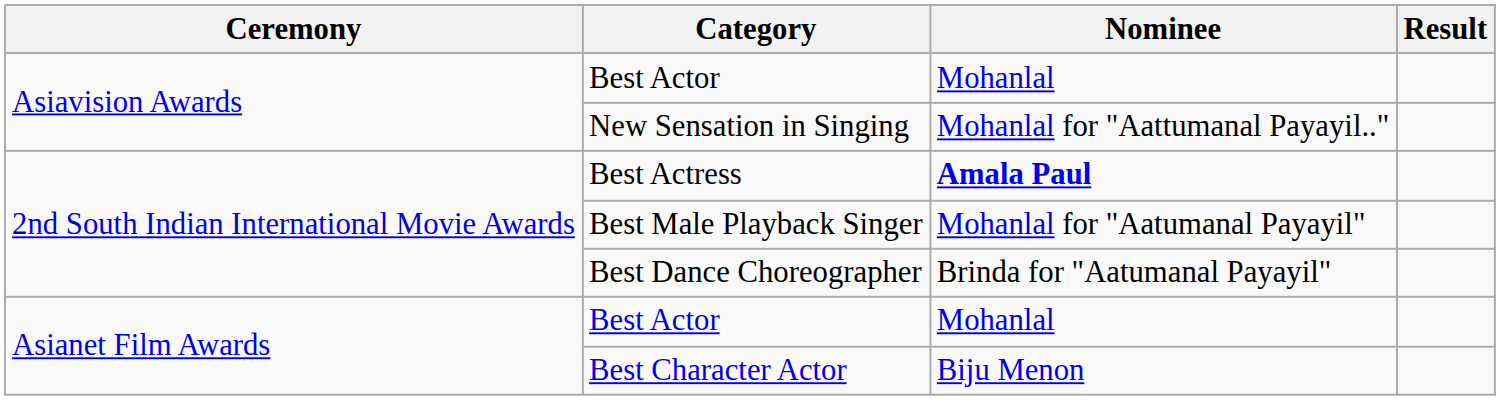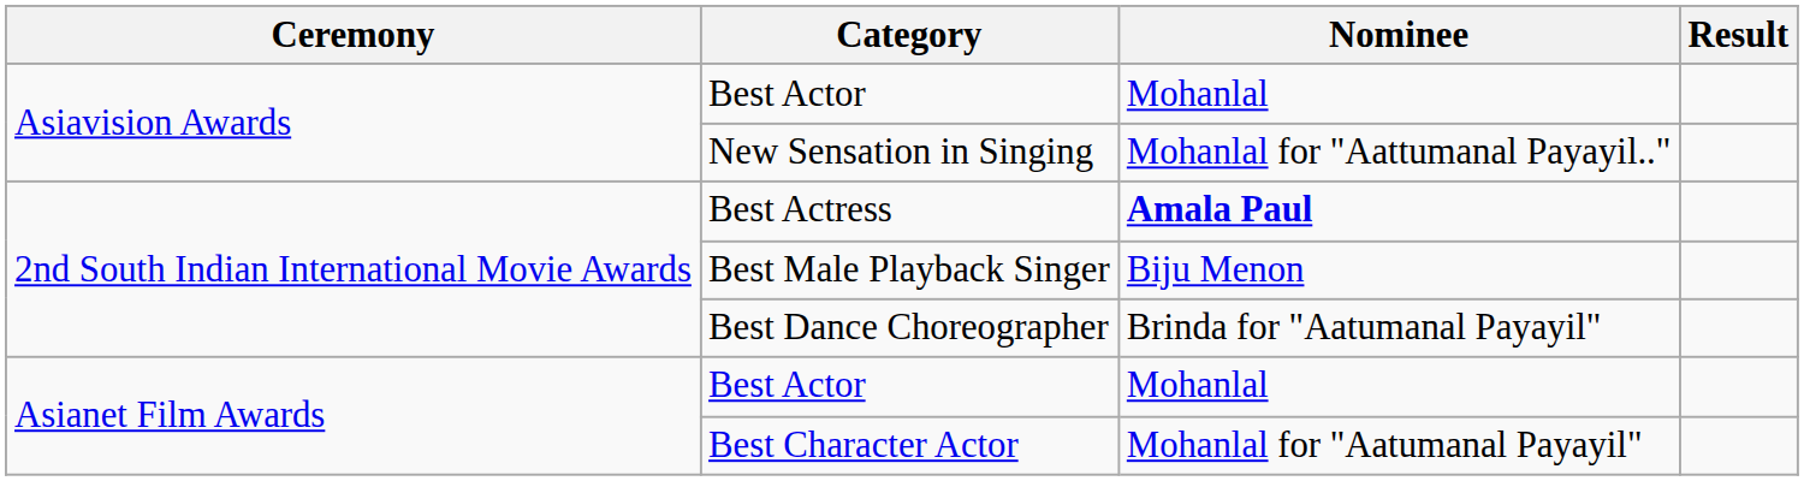 <table class="wikitable">
 <tr>
 <th>Ceremony</th>
 <th>Category</th>
 <th>Nominee</th>
 <th>Result</th>
 </tr>
 <tr>
 <td rowspan="2"><a href='#'>Asiavision Awards</a></td>
 <td>Best Actor</td>
 <td><a href='#'>Mohanlal</a></td>
 <td></td>
 </tr>
 <tr>
 <td>New Sensation in Singing</td>
 <td><a href='#'>Mohanlal</a> for "Aattumanal Payayil.."</td>
 <td></td>
 </tr>
 <tr>
 <td rowspan="3"><a href='#'>2nd South Indian International Movie Awards</a></td>
 <td>Best Actress</td>
 <td><strong><a href='#'>Amala Paul</a></strong></td>
 <td></td>
 </tr>
 <tr>
 <td>Best Male Playback Singer</td>
-<td><a href='#'>Mohanlal</a> for "Aatumanal Payayil"</td>
+<td><a href='#'>Biju Menon</a></td>
 <td></td>
 </tr>
 <tr>
 <td>Best Dance Choreographer</td>
 <td>Brinda for "Aatumanal Payayil"</td>
 <td></td>
 </tr>
 <tr>
 <td rowspan="2"><a href='#'>Asianet Film Awards</a></td>
 <td><a href='#'>Best Actor</a></td>
 <td><a href='#'>Mohanlal</a></td>
 <td></td>
 </tr>
 <tr>
 <td><a href='#'>Best Character Actor</a></td>
-<td><a href='#'>Biju Menon</a></td>
+<td><a href='#'>Mohanlal</a> for "Aatumanal Payayil"</td>
 <td></td>
 </tr>
 </table>
